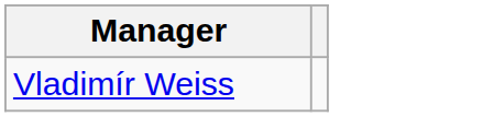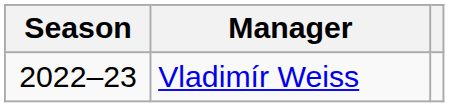 <table class="wikitable">
 <tr>
+<th style="width:70px;">Season</th>
 <th style="width:140px;">Manager</th>
 <th></th>
 </tr>
 <tr>
+<td style="text-align:center;">2022–23</td>
 <td> <a href='#'>Vladimír Weiss</a></td>
 <td></td>
 </tr>
 </table>
